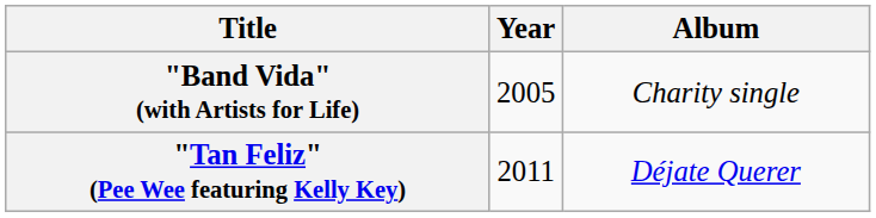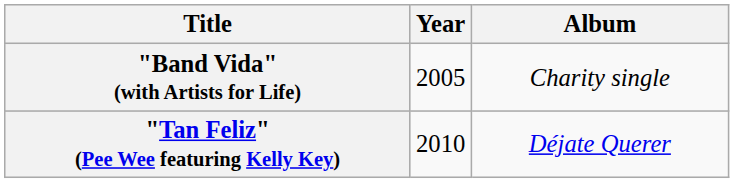 <table class="wikitable plainrowheaders" style="text-align:center;" border="1">
 <tr>
 <th scope="col" style="width:16em;">Title</th>
 <th scope="col">Year</th>
 <th scope="col" style="width:10em;">Album</th>
 </tr>
 <tr>
 <th scope="row">"Band Vida" <br><small>(with Artists for Life)</small></th>
 <td>2005</td>
 <td align="center"><em>Charity single</em></td>
 </tr>
 <tr>
 <th scope="row">"<a href='#'>Tan Feliz</a>" <br><small>(<a href='#'>Pee Wee</a> featuring <a href='#'>Kelly Key</a>)</small></th>
-<td>2011</td>
+<td>2010</td>
 <td align="center"><em><a href='#'>Déjate Querer</a></em></td>
 </tr>
 </table>
